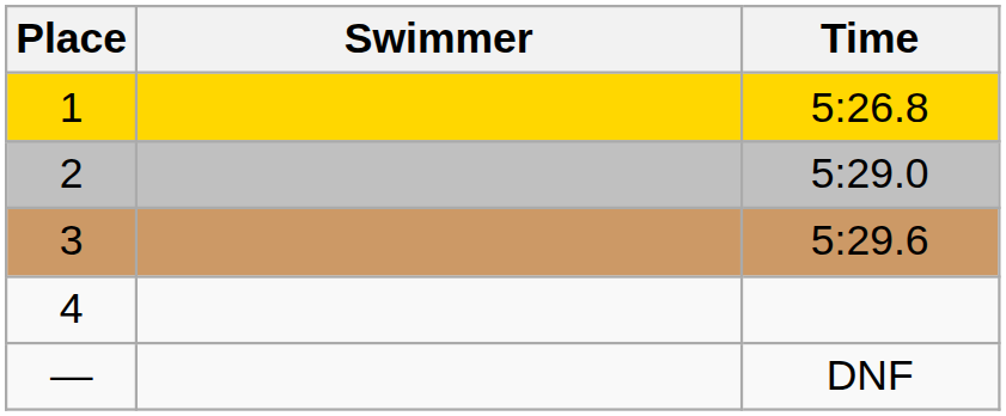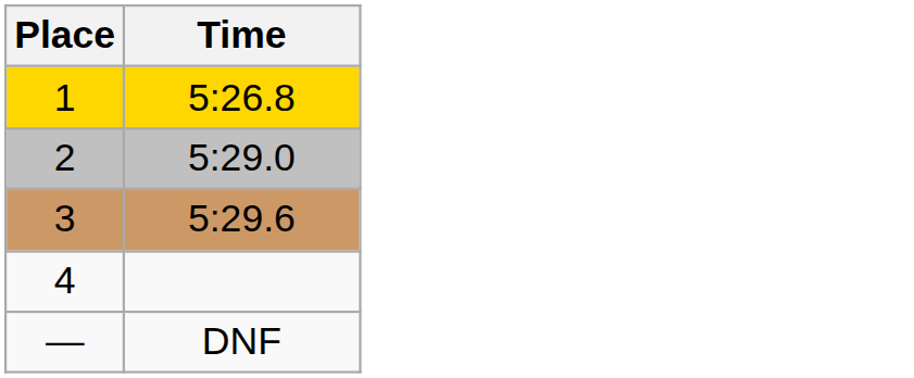 <table class=wikitable style="text-align:center">
 <tr>
 <th>Place</th>
-<th width=220>Swimmer</th>
 <th width=90>Time</th>
 </tr>
 <tr bgcolor=gold>
 <td>1</td>
-<td align=left></td>
 <td>5:26.8</td>
 </tr>
 <tr bgcolor=silver>
 <td>2</td>
-<td align=left></td>
 <td>5:29.0</td>
 </tr>
 <tr bgcolor=cc9966>
 <td>3</td>
-<td align=left></td>
 <td>5:29.6</td>
 </tr>
 <tr>
 <td>4</td>
-<td align=left></td>
 <td></td>
 </tr>
 <tr>
 <td>—</td>
-<td align=left></td>
 <td>DNF</td>
 </tr>
 </table>
